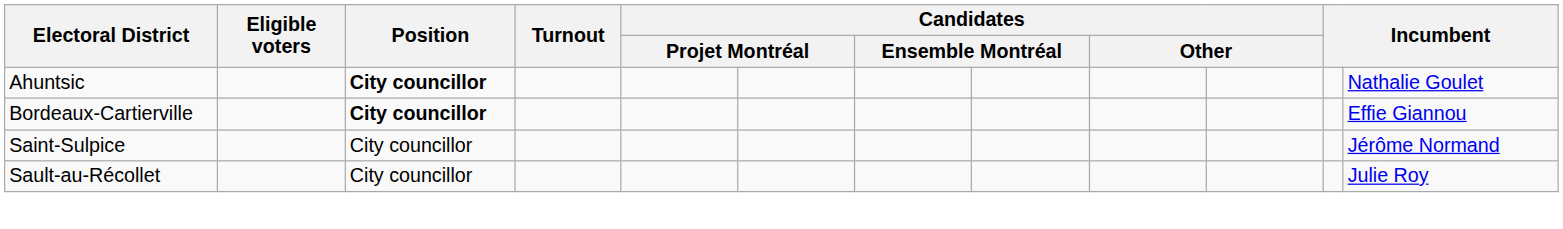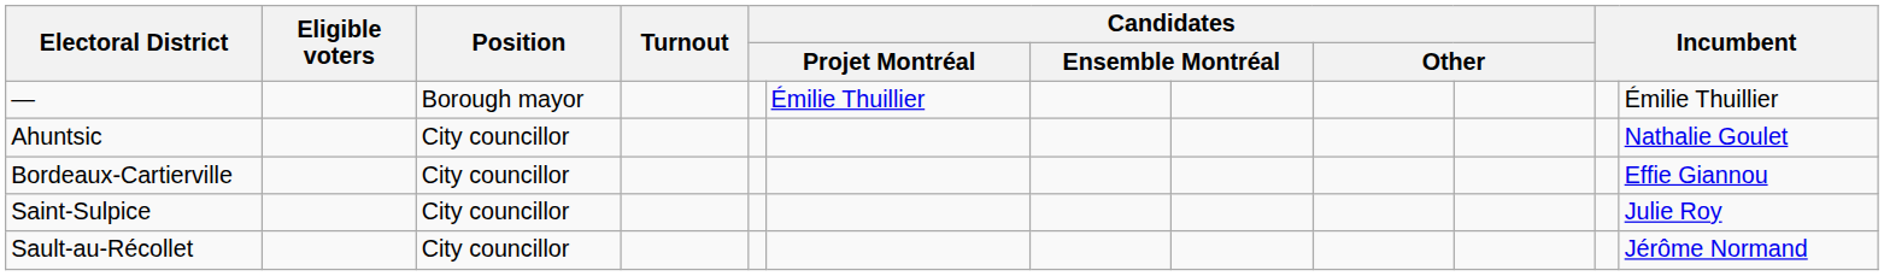 <table class="wikitable" width="100%">
 <tr>
 <th width=10% rowspan=2>Electoral District</th>
 <th width=6% rowspan=2>Eligible voters</th>
 <th width=8% rowspan=2>Position</th>
 <th width=4% rowspan=2>Turnout</th>
 <th colspan=6>Candidates</th>
 <th width=11% colspan=2 rowspan=2>Incumbent</th>
 </tr>
 <tr>
 <th width=11% colspan=2 ><span>Projet Montréal</span></th>
 <th width=11% colspan=2 ><span>Ensemble Montréal</span></th>
 <th width=11% colspan=2 >Other</th>
 </tr>
 <tr>
+<td>—</td>
+<td></td>
+<td>Borough mayor</td>
+<td></td>
+<td></td>
+<td><a href='#'>Émilie Thuillier</a></td>
+<td></td>
+<td></td>
+<td></td>
+<td></td>
+<td> </td>
+<td>Émilie Thuillier</td>
+</tr>
+<tr>
 <td>Ahuntsic</td>
 <td></td>
-<td><strong>City councillor</strong></td>
+<td>City councillor</td>
 <td></td>
 <td></td>
 <td></td>
 <td></td>
 <td></td>
 <td></td>
 <td></td>
 <td> </td>
 <td><a href='#'>Nathalie Goulet</a></td>
 </tr>
 <tr>
 <td>Bordeaux-Cartierville</td>
 <td></td>
-<td><strong>City councillor</strong></td>
+<td>City councillor</td>
 <td></td>
 <td></td>
 <td></td>
 <td></td>
 <td></td>
 <td></td>
 <td></td>
 <td> </td>
 <td><a href='#'>Effie Giannou</a></td>
 </tr>
 <tr>
 <td>Saint-Sulpice</td>
 <td></td>
 <td>City councillor</td>
 <td></td>
 <td></td>
 <td></td>
 <td></td>
 <td></td>
 <td></td>
 <td></td>
 <td> </td>
-<td><a href='#'>Jérôme Normand</a></td>
+<td><a href='#'>Julie Roy</a></td>
 </tr>
 <tr>
 <td>Sault-au-Récollet</td>
 <td></td>
 <td>City councillor</td>
 <td></td>
 <td></td>
 <td></td>
 <td></td>
 <td></td>
 <td></td>
 <td></td>
 <td> </td>
-<td><a href='#'>Julie Roy</a></td>
+<td><a href='#'>Jérôme Normand</a></td>
 </tr>
 </table>
